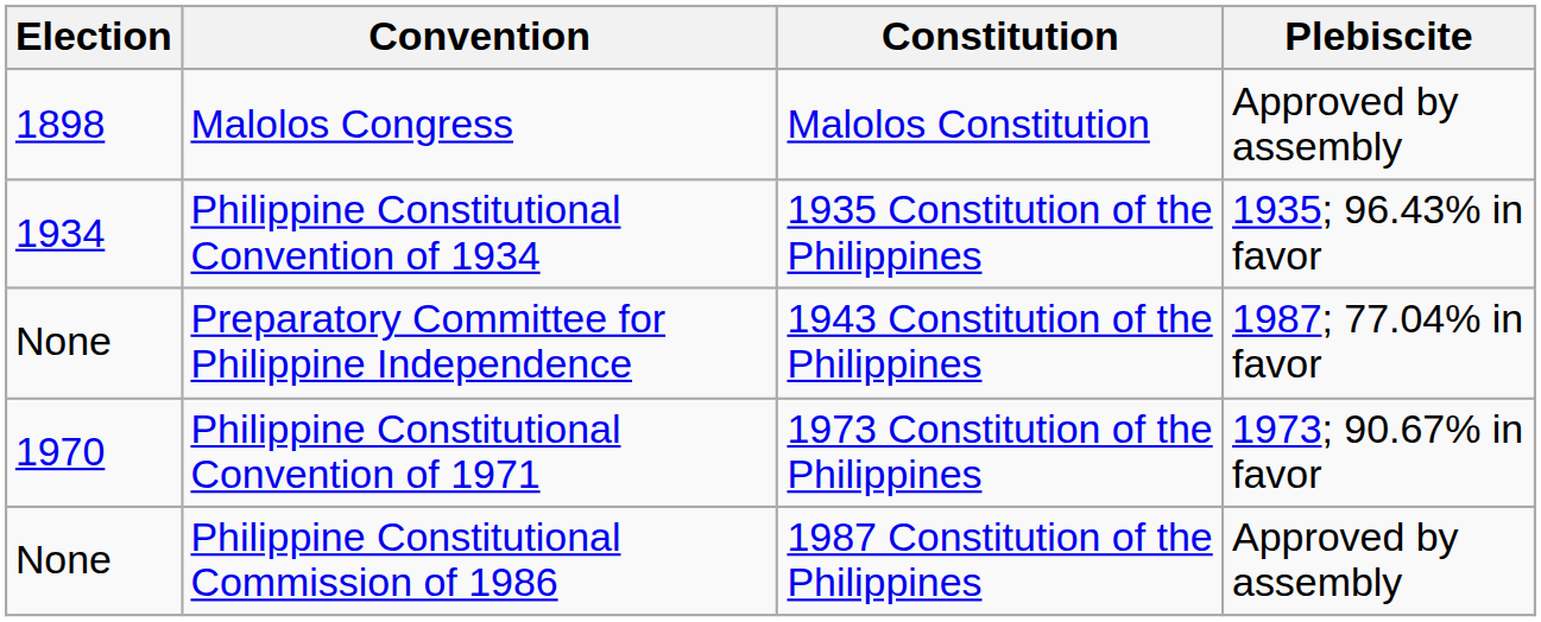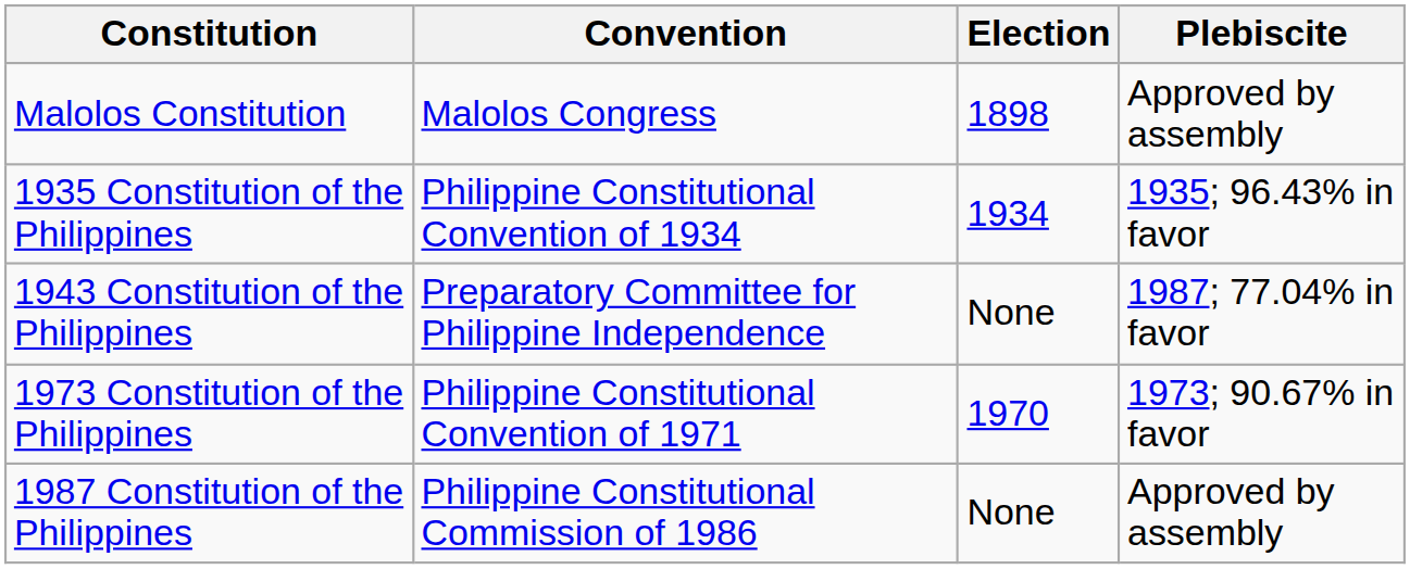 <table class="wikitable">
 <tr>
+<th>Constitution</th>
+<th>Convention</th>
 <th>Election</th>
-<th>Convention</th>
-<th>Constitution</th>
 <th>Plebiscite</th>
 </tr>
 <tr>
+<td><a href='#'>Malolos Constitution</a></td>
+<td><a href='#'>Malolos Congress</a></td>
 <td><a href='#'>1898</a></td>
-<td><a href='#'>Malolos Congress</a></td>
-<td><a href='#'>Malolos Constitution</a></td>
 <td>Approved by assembly</td>
 </tr>
 <tr>
+<td><a href='#'>1935 Constitution of the Philippines</a></td>
+<td><a href='#'>Philippine Constitutional Convention of 1934</a></td>
 <td><a href='#'>1934</a></td>
-<td><a href='#'>Philippine Constitutional Convention of 1934</a></td>
-<td><a href='#'>1935 Constitution of the Philippines</a></td>
 <td><a href='#'>1935</a>; 96.43% in favor</td>
 </tr>
 <tr>
+<td><a href='#'>1943 Constitution of the Philippines</a></td>
+<td><a href='#'>Preparatory Committee for Philippine Independence</a></td>
 <td>None</td>
-<td><a href='#'>Preparatory Committee for Philippine Independence</a></td>
-<td><a href='#'>1943 Constitution of the Philippines</a></td>
 <td><a href='#'>1987</a>; 77.04% in favor</td>
 </tr>
 <tr>
+<td><a href='#'>1973 Constitution of the Philippines</a></td>
+<td><a href='#'>Philippine Constitutional Convention of 1971</a></td>
 <td><a href='#'>1970</a></td>
-<td><a href='#'>Philippine Constitutional Convention of 1971</a></td>
-<td><a href='#'>1973 Constitution of the Philippines</a></td>
 <td><a href='#'>1973</a>; 90.67% in favor</td>
 </tr>
 <tr>
+<td><a href='#'>1987 Constitution of the Philippines</a></td>
+<td><a href='#'>Philippine Constitutional Commission of 1986</a></td>
 <td>None</td>
-<td><a href='#'>Philippine Constitutional Commission of 1986</a></td>
-<td><a href='#'>1987 Constitution of the Philippines</a></td>
 <td>Approved by assembly</td>
 </tr>
 </table>
